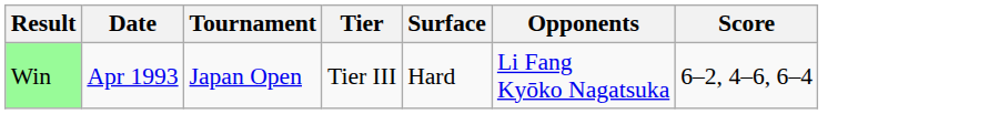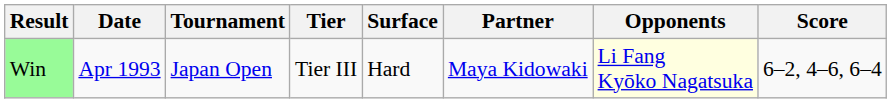 <table class="sortable wikitable">
 <tr>
 <th>Result</th>
 <th>Date</th>
 <th>Tournament</th>
 <th>Tier</th>
 <th>Surface</th>
+<th>Partner</th>
 <th>Opponents</th>
 <th class="unsortable">Score</th>
 </tr>
 <tr>
 <td style="background:#98FB98;">Win</td>
 <td><a href='#'>Apr 1993</a></td>
 <td><a href='#'>Japan Open</a></td>
 <td>Tier III</td>
 <td>Hard</td>
-<td> <a href='#'>Li Fang</a> <br>  <a href='#'>Kyōko Nagatsuka</a></td>
+<td> <a href='#'>Maya Kidowaki</a></td>
+<td style="background: lightyellow;"> <a href='#'>Li Fang</a> <br>  <a href='#'>Kyōko Nagatsuka</a></td>
 <td>6–2, 4–6, 6–4</td>
 </tr>
 </table>
